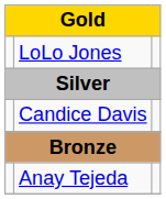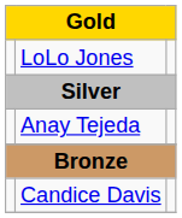 <table class="wikitable">
 <tr bgcolor=gold>
 <td colspan=3 align=center><strong>Gold</strong></td>
 </tr>
 <tr>
 <td></td>
 <td><a href='#'>LoLo Jones</a></td>
 <td></td>
 </tr>
 <tr bgcolor=silver>
 <td colspan=3 align=center><strong>Silver</strong></td>
 </tr>
 <tr>
 <td></td>
-<td><a href='#'>Candice Davis</a></td>
+<td><a href='#'>Anay Tejeda</a></td>
 <td></td>
 </tr>
 <tr>
 </tr>
 <tr bgcolor=cc9966>
 <td colspan=3 align=center><strong>Bronze</strong></td>
 </tr>
 <tr>
 <td></td>
-<td><a href='#'>Anay Tejeda</a></td>
+<td><a href='#'>Candice Davis</a></td>
 <td></td>
 </tr>
 <tr>
 </tr>
 </table>
